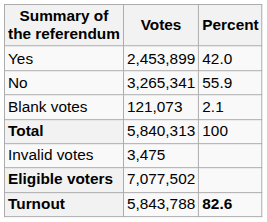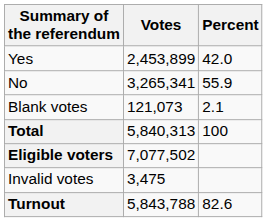 <table class="wikitable">
 <tr>
 <th>Summary of<br>the referendum</th>
 <th>Votes</th>
 <th>Percent</th>
 </tr>
 <tr>
 <td>Yes</td>
 <td>2,453,899</td>
 <td>42.0</td>
 </tr>
 <tr>
 <td>No</td>
 <td>3,265,341</td>
 <td>55.9</td>
 </tr>
 <tr>
 <td>Blank votes</td>
 <td>121,073</td>
 <td>2.1</td>
 </tr>
 <tr>
 <th style="text-align: left">Total</th>
 <td>5,840,313</td>
 <td>100</td>
 </tr>
 <tr>
+<th style="text-align: left">Eligible voters</th>
+<td>7,077,502</td>
+<td></td>
+</tr>
+<tr>
 <td>Invalid votes</td>
 <td>3,475</td>
 <td></td>
 </tr>
 <tr>
-<th style="text-align: left">Eligible voters</th>
-<td>7,077,502</td>
-<td></td>
-</tr>
-<tr>
 <th style="text-align: left">Turnout</th>
 <td>5,843,788</td>
-<td><strong>82.6</strong></td>
+<td>82.6</td>
 </tr>
 </table>
